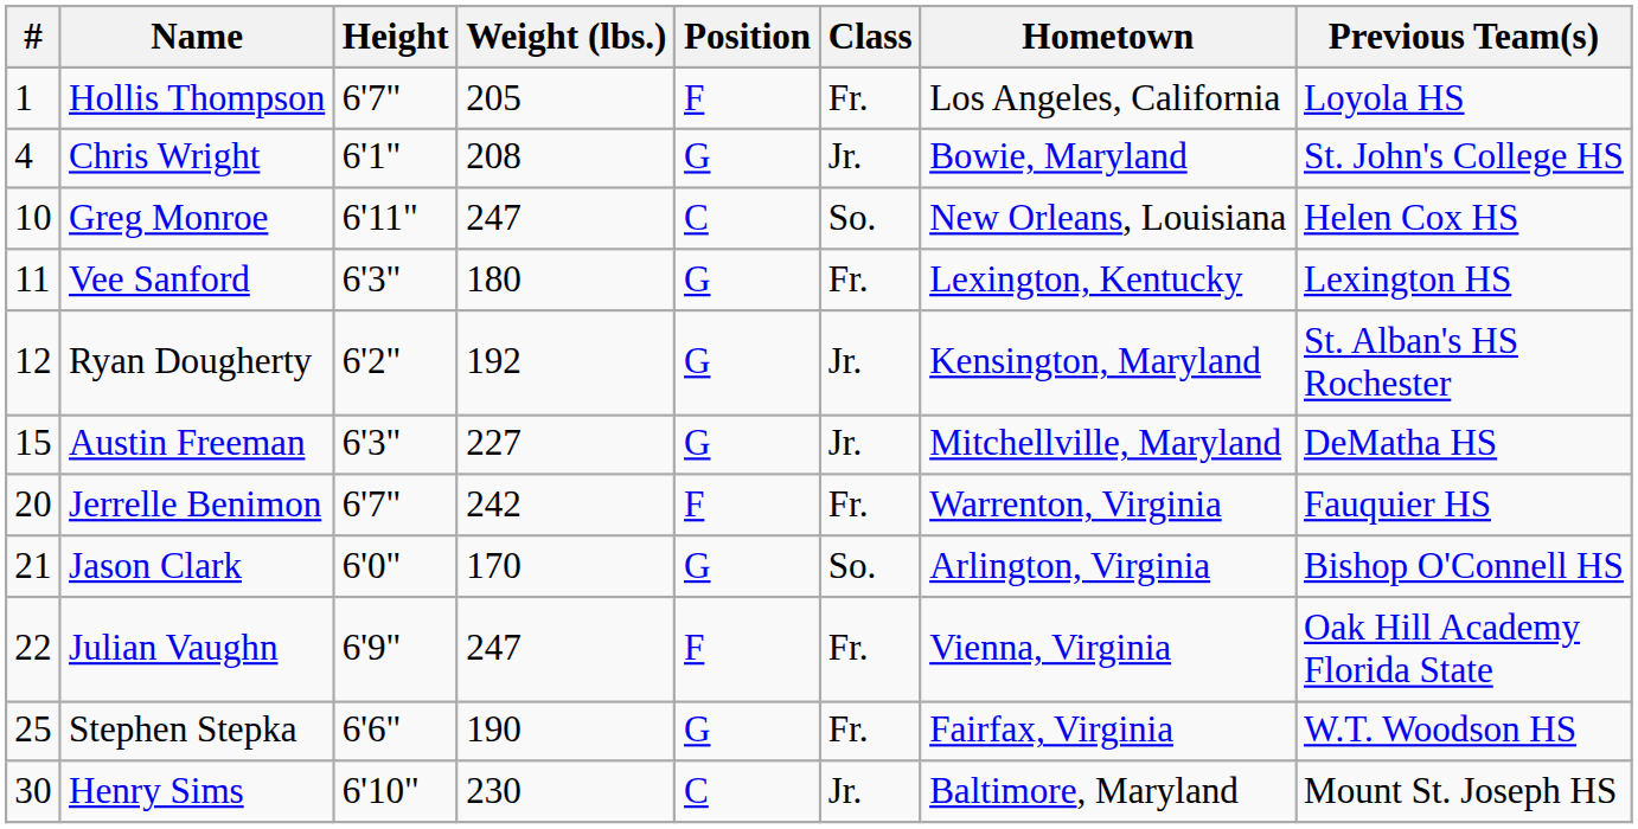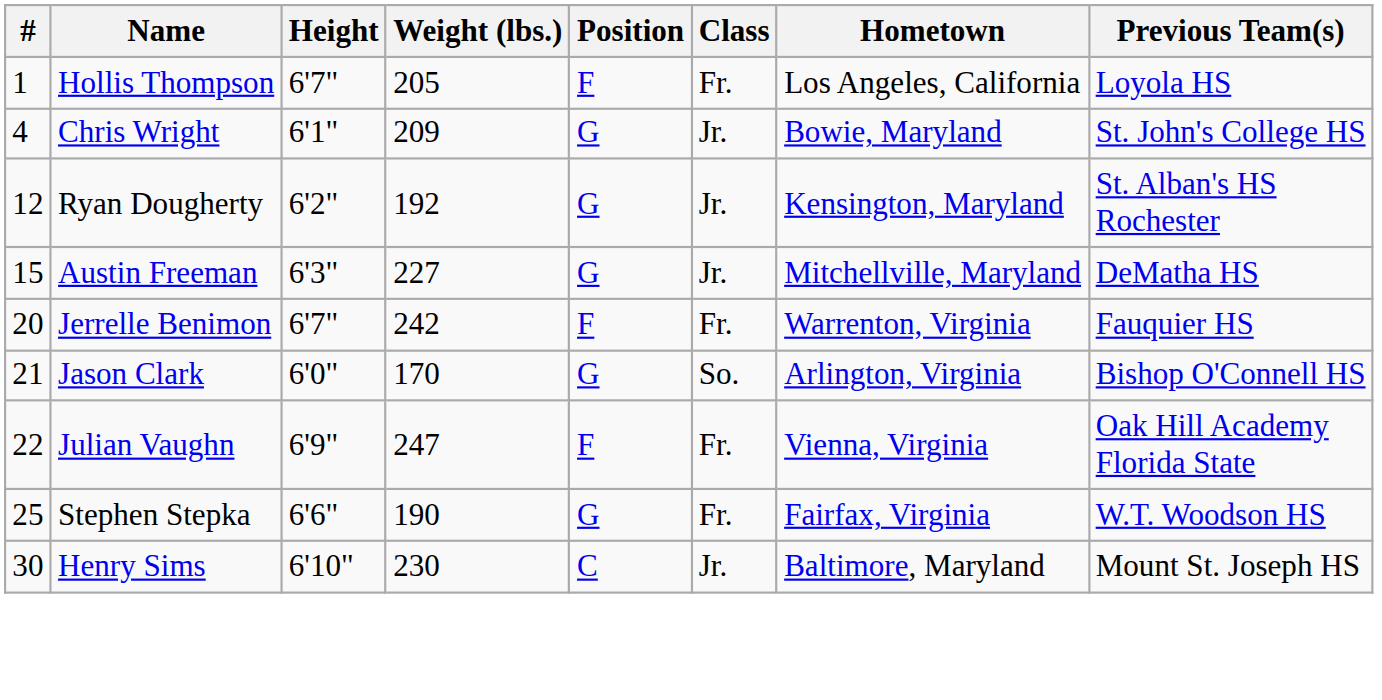 <table class="wikitable" style="font-size: 90%">
 <tr>
 <th>#</th>
 <th>Name</th>
 <th>Height</th>
 <th>Weight (lbs.)</th>
 <th>Position</th>
 <th>Class</th>
 <th>Hometown</th>
 <th>Previous Team(s)</th>
 </tr>
 <tr>
 <td>1</td>
 <td><a href='#'>Hollis Thompson</a></td>
 <td>6'7"</td>
 <td>205</td>
 <td><a href='#'>F</a></td>
 <td>Fr.</td>
 <td>Los Angeles, California</td>
 <td><a href='#'>Loyola HS</a></td>
 </tr>
 <tr>
 <td>4</td>
 <td><a href='#'>Chris Wright</a></td>
 <td>6'1"</td>
-<td>208</td>
+<td>209</td>
 <td><a href='#'>G</a></td>
 <td>Jr.</td>
 <td><a href='#'>Bowie, Maryland</a></td>
 <td><a href='#'>St. John's College HS</a></td>
-</tr>
-<tr>
-<td>10</td>
-<td><a href='#'>Greg Monroe</a></td>
-<td>6'11"</td>
-<td>247</td>
-<td><a href='#'>C</a></td>
-<td>So.</td>
-<td><a href='#'>New Orleans</a>, Louisiana</td>
-<td><a href='#'>Helen Cox HS</a></td>
-</tr>
-<tr>
-<td>11</td>
-<td><a href='#'>Vee Sanford</a></td>
-<td>6'3"</td>
-<td>180</td>
-<td><a href='#'>G</a></td>
-<td>Fr.</td>
-<td><a href='#'>Lexington, Kentucky</a></td>
-<td><a href='#'>Lexington HS</a></td>
 </tr>
 <tr>
 <td>12</td>
 <td>Ryan Dougherty</td>
 <td>6'2"</td>
 <td>192</td>
 <td><a href='#'>G</a></td>
 <td>Jr.</td>
 <td><a href='#'>Kensington, Maryland</a></td>
 <td><a href='#'>St. Alban's HS</a><br><a href='#'>Rochester</a></td>
 </tr>
 <tr>
 <td>15</td>
 <td><a href='#'>Austin Freeman</a></td>
 <td>6'3"</td>
 <td>227</td>
 <td><a href='#'>G</a></td>
 <td>Jr.</td>
 <td><a href='#'>Mitchellville, Maryland</a></td>
 <td><a href='#'>DeMatha HS</a></td>
 </tr>
 <tr>
 <td>20</td>
 <td><a href='#'>Jerrelle Benimon</a></td>
 <td>6'7"</td>
 <td>242</td>
 <td><a href='#'>F</a></td>
 <td>Fr.</td>
 <td><a href='#'>Warrenton, Virginia</a></td>
 <td><a href='#'>Fauquier HS</a></td>
 </tr>
 <tr>
 <td>21</td>
 <td><a href='#'>Jason Clark</a></td>
 <td>6'0"</td>
 <td>170</td>
 <td><a href='#'>G</a></td>
 <td>So.</td>
 <td><a href='#'>Arlington, Virginia</a></td>
 <td><a href='#'>Bishop O'Connell HS</a></td>
 </tr>
 <tr>
 <td>22</td>
 <td><a href='#'>Julian Vaughn</a></td>
 <td>6'9"</td>
 <td>247</td>
 <td><a href='#'>F</a></td>
 <td>Fr.</td>
 <td><a href='#'>Vienna, Virginia</a></td>
 <td><a href='#'>Oak Hill Academy</a><br><a href='#'>Florida State</a></td>
 </tr>
 <tr>
 <td>25</td>
 <td>Stephen Stepka</td>
 <td>6'6"</td>
 <td>190</td>
 <td><a href='#'>G</a></td>
 <td>Fr.</td>
 <td><a href='#'>Fairfax, Virginia</a></td>
 <td><a href='#'>W.T. Woodson HS</a></td>
 </tr>
 <tr>
 <td>30</td>
 <td><a href='#'>Henry Sims</a></td>
 <td>6'10"</td>
 <td>230</td>
 <td><a href='#'>C</a></td>
 <td>Jr.</td>
 <td><a href='#'>Baltimore</a>, Maryland</td>
 <td>Mount St. Joseph HS</td>
 </tr>
 </table>
